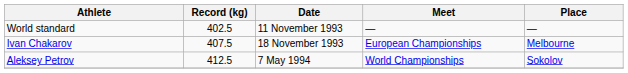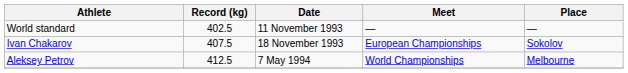 <table class="wikitable" style="font-size:90%; width: 70%;">
 <tr>
 <th width=20%>Athlete</th>
 <th width=8%>Record (kg)</th>
 <th width=12%>Date</th>
 <th width=18%>Meet</th>
 <th width=11%>Place</th>
 </tr>
 <tr>
 <td>World standard</td>
 <td align="center">402.5</td>
 <td>11 November 1993</td>
 <td>—</td>
 <td>—</td>
 </tr>
 <tr>
 <td> <a href='#'>Ivan Chakarov</a></td>
 <td align="center">407.5</td>
 <td>18 November 1993</td>
 <td><a href='#'>European Championships</a></td>
-<td><a href='#'>Melbourne</a></td>
+<td><a href='#'>Sokolov</a></td>
 </tr>
 <tr>
 <td> <a href='#'>Aleksey Petrov</a></td>
 <td align="center">412.5</td>
 <td>7 May 1994</td>
 <td><a href='#'>World Championships</a></td>
-<td><a href='#'>Sokolov</a></td>
+<td><a href='#'>Melbourne</a></td>
 </tr>
 <tr>
 </tr>
 </table>
